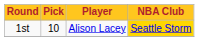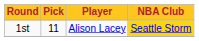 <table class="wikitable" style="text-align:center">
 <tr>
 <th style=" background:#FFC61E;color:#AF1E2D;">Round</th>
 <th style=" background:#FFC61E;color:#AF1E2D;">Pick</th>
 <th style=" background:#FFC61E;color:#AF1E2D;">Player</th>
 <th style=" background:#FFC61E;color:#AF1E2D;">NBA Club</th>
 </tr>
 <tr>
 <td>1st</td>
-<td>10</td>
+<td>11</td>
 <td><a href='#'>Alison Lacey</a></td>
 <td style="background: gold;"><a href='#'>Seattle Storm</a></td>
 </tr>
 <tr>
 </tr>
 </table>
